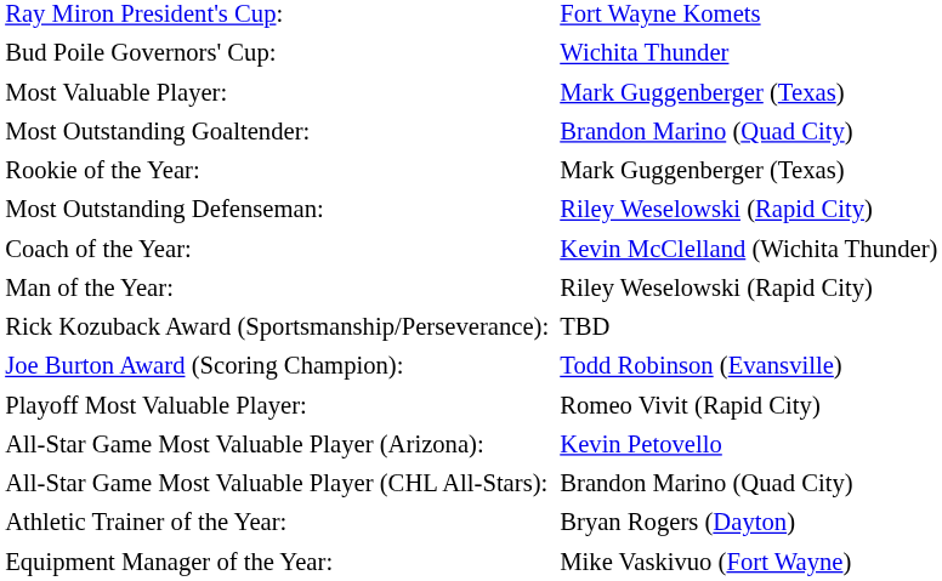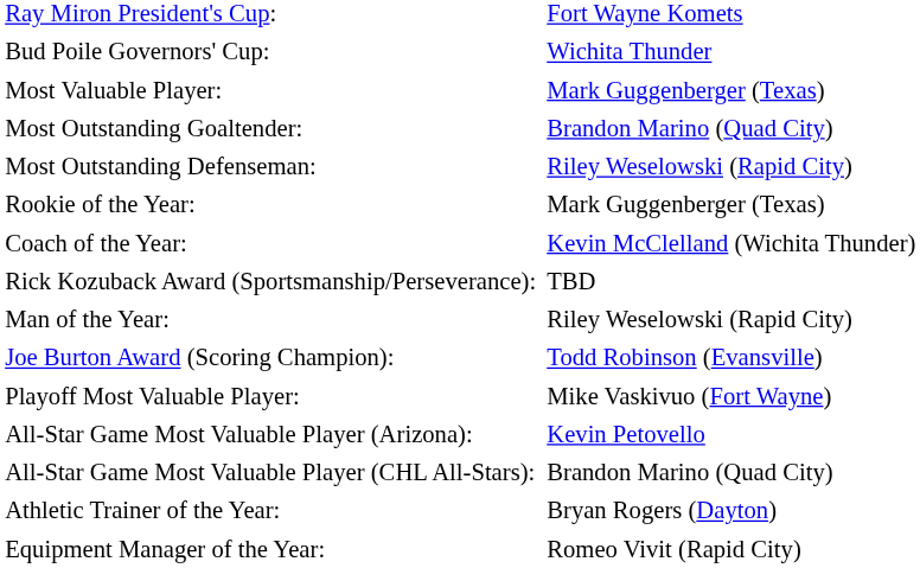 <table cellpadding="3" cellspacing="1">
 <tr>
 <td><a href='#'>Ray Miron President's Cup</a>:</td>
 <td><a href='#'>Fort Wayne Komets</a></td>
 </tr>
 <tr>
 <td>Bud Poile Governors' Cup:</td>
 <td><a href='#'>Wichita Thunder</a></td>
 </tr>
 <tr>
 <td>Most Valuable Player:</td>
 <td><a href='#'>Mark Guggenberger</a> (<a href='#'>Texas</a>)</td>
 </tr>
 <tr>
 <td>Most Outstanding Goaltender:</td>
 <td><a href='#'>Brandon Marino</a> (<a href='#'>Quad City</a>)</td>
 </tr>
 <tr>
+<td>Most Outstanding Defenseman:</td>
+<td><a href='#'>Riley Weselowski</a> (<a href='#'>Rapid City</a>)</td>
+</tr>
+<tr>
 <td>Rookie of the Year:</td>
 <td>Mark Guggenberger (Texas)</td>
-</tr>
-<tr>
-<td>Most Outstanding Defenseman:</td>
-<td><a href='#'>Riley Weselowski</a> (<a href='#'>Rapid City</a>)</td>
 </tr>
 <tr>
 <td>Coach of the Year:</td>
 <td><a href='#'>Kevin McClelland</a> (Wichita Thunder)</td>
 </tr>
 <tr>
+<td>Rick Kozuback Award (Sportsmanship/Perseverance):</td>
+<td>TBD</td>
+</tr>
+<tr>
 <td>Man of the Year:</td>
 <td>Riley Weselowski (Rapid City)</td>
-</tr>
-<tr>
-<td>Rick Kozuback Award (Sportsmanship/Perseverance):</td>
-<td>TBD</td>
 </tr>
 <tr>
 <td><a href='#'>Joe Burton Award</a> (Scoring Champion):</td>
 <td><a href='#'>Todd Robinson</a> (<a href='#'>Evansville</a>)</td>
 </tr>
 <tr>
 <td>Playoff Most Valuable Player:</td>
-<td>Romeo Vivit (Rapid City)</td>
+<td>Mike Vaskivuo (<a href='#'>Fort Wayne</a>)</td>
 </tr>
 <tr>
 <td>All-Star Game Most Valuable Player (Arizona):</td>
 <td><a href='#'>Kevin Petovello</a></td>
 </tr>
 <tr>
 <td>All-Star Game Most Valuable Player (CHL All-Stars):</td>
 <td>Brandon Marino (Quad City)</td>
 </tr>
 <tr>
 <td>Athletic Trainer of the Year:</td>
 <td>Bryan Rogers (<a href='#'>Dayton</a>)</td>
 </tr>
 <tr>
 <td>Equipment Manager of the Year:</td>
-<td>Mike Vaskivuo (<a href='#'>Fort Wayne</a>)</td>
+<td>Romeo Vivit (Rapid City)</td>
 </tr>
 <tr>
 </tr>
 </table>
